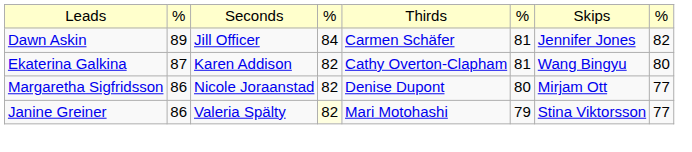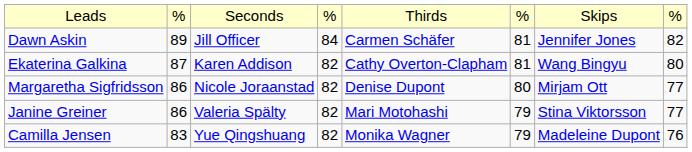 <table class="wikitable">
 <tr align=center bgcolor="#ffffcc">
 <td>Leads</td>
 <td>%</td>
 <td>Seconds</td>
 <td>%</td>
 <td>Thirds</td>
 <td>%</td>
 <td>Skips</td>
 <td>%</td>
 </tr>
 <tr>
 <td> <a href='#'>Dawn Askin</a></td>
 <td>89</td>
 <td> <a href='#'>Jill Officer</a></td>
 <td>84</td>
 <td> <a href='#'>Carmen Schäfer</a></td>
 <td>81</td>
 <td> <a href='#'>Jennifer Jones</a></td>
 <td>82</td>
 </tr>
 <tr>
 <td> <a href='#'>Ekaterina Galkina</a></td>
 <td>87</td>
 <td> <a href='#'>Karen Addison</a></td>
 <td>82</td>
 <td> <a href='#'>Cathy Overton-Clapham</a></td>
 <td>81</td>
 <td> <a href='#'>Wang Bingyu</a></td>
 <td>80</td>
 </tr>
 <tr>
 <td> <a href='#'>Margaretha Sigfridsson</a></td>
 <td>86</td>
 <td> <a href='#'>Nicole Joraanstad</a></td>
 <td>82</td>
 <td> <a href='#'>Denise Dupont</a></td>
 <td>80</td>
 <td> <a href='#'>Mirjam Ott</a></td>
 <td>77</td>
 </tr>
 <tr>
 <td> <a href='#'>Janine Greiner</a></td>
 <td>86</td>
 <td> <a href='#'>Valeria Spälty</a></td>
-<td style="background: lightyellow;">82</td>
+<td>82</td>
 <td> <a href='#'>Mari Motohashi</a></td>
 <td>79</td>
 <td> <a href='#'>Stina Viktorsson</a></td>
 <td>77</td>
 </tr>
+<tr>
+<td> <a href='#'>Camilla Jensen</a></td>
+<td>83</td>
+<td> <a href='#'>Yue Qingshuang</a></td>
+<td>82</td>
+<td> <a href='#'>Monika Wagner</a></td>
+<td>79</td>
+<td> <a href='#'>Madeleine Dupont</a></td>
+<td>76</td>
+</tr>
 </table>
